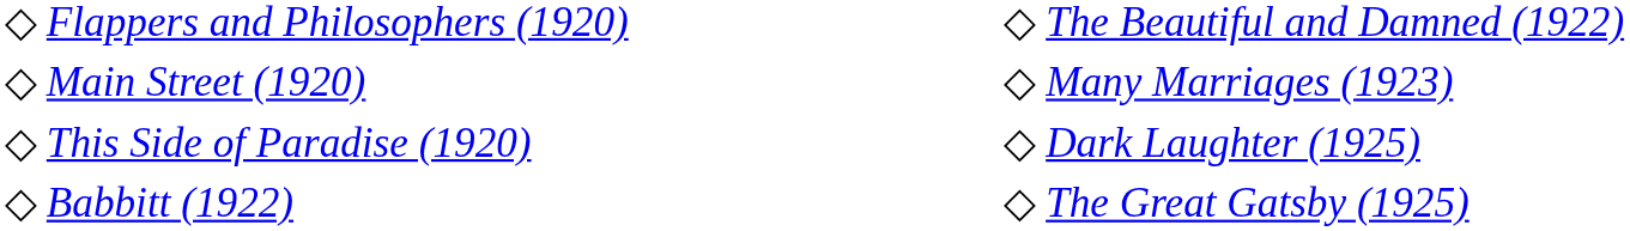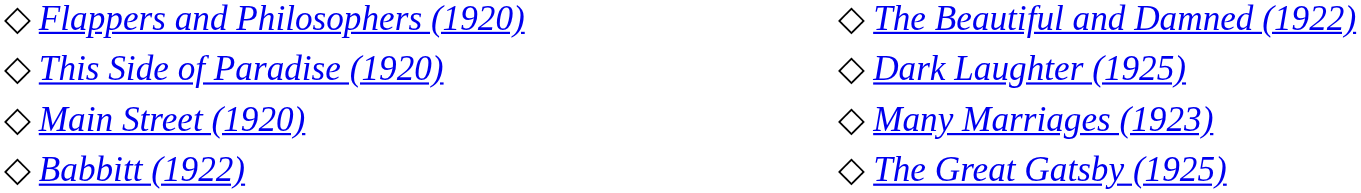 <table style="width: 60%; border: none; text-align: left;">
 <tr>
 <td>◇ <a href='#'><em>Flappers and Philosophers (1920)</em></a></td>
 <td>◇ <a href='#'><em>The Beautiful and Damned (1922)</em></a></td>
 </tr>
 <tr>
+<td>◇ <a href='#'><em>This Side of Paradise (1920)</em></a></td>
+<td>◇ <a href='#'><em>Dark Laughter (1925)</em></a></td>
+</tr>
+<tr>
 <td>◇ <a href='#'><em>Main Street (1920)</em></a></td>
 <td>◇ <a href='#'><em>Many Marriages (1923)</em></a></td>
-</tr>
-<tr>
-<td>◇ <a href='#'><em>This Side of Paradise (1920)</em></a></td>
-<td>◇ <a href='#'><em>Dark Laughter (1925)</em></a></td>
 </tr>
 <tr>
 <td>◇ <a href='#'><em>Babbitt (1922)</em></a></td>
 <td>◇ <a href='#'><em>The Great Gatsby (1925)</em></a></td>
 </tr>
 </table>
